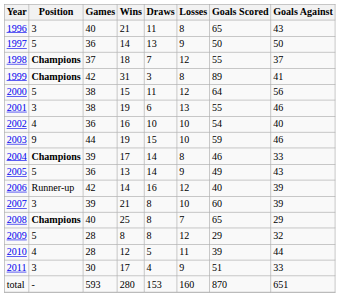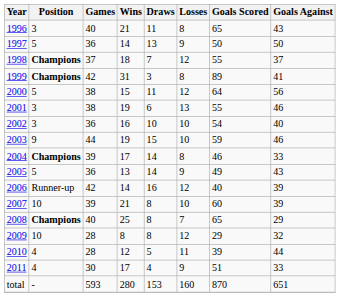 <table class = "wikitable sortable">
 <tr>
 <th>Year</th>
 <th>Position</th>
 <th>Games</th>
 <th>Wins</th>
 <th>Draws</th>
 <th>Losses</th>
 <th>Goals Scored</th>
 <th>Goals Against</th>
 </tr>
 <tr>
 <td><a href='#'>1996</a></td>
 <td>3</td>
 <td>40</td>
 <td>21</td>
 <td>11</td>
 <td>8</td>
 <td>65</td>
 <td>43</td>
 </tr>
 <tr>
 <td><a href='#'>1997</a></td>
 <td>5</td>
 <td>36</td>
 <td>14</td>
 <td>13</td>
 <td>9</td>
 <td>50</td>
 <td>50</td>
 </tr>
 <tr>
 <td><a href='#'>1998</a></td>
 <td><strong>Champions</strong></td>
 <td>37</td>
 <td>18</td>
 <td>7</td>
 <td>12</td>
 <td>55</td>
 <td>37</td>
 </tr>
 <tr>
 <td><a href='#'>1999</a></td>
 <td><strong>Champions</strong></td>
 <td>42</td>
 <td>31</td>
 <td>3</td>
 <td>8</td>
 <td>89</td>
 <td>41</td>
 </tr>
 <tr>
 <td><a href='#'>2000</a></td>
 <td>5</td>
 <td>38</td>
 <td>15</td>
 <td>11</td>
 <td>12</td>
 <td>64</td>
 <td>56</td>
 </tr>
 <tr>
 <td><a href='#'>2001</a></td>
 <td>3</td>
 <td>38</td>
 <td>19</td>
 <td>6</td>
 <td>13</td>
 <td>55</td>
 <td>46</td>
 </tr>
 <tr>
 <td><a href='#'>2002</a></td>
-<td>4</td>
+<td>3</td>
 <td>36</td>
 <td>16</td>
 <td>10</td>
 <td>10</td>
 <td>54</td>
 <td>40</td>
 </tr>
 <tr>
 <td><a href='#'>2003</a></td>
 <td>9</td>
 <td>44</td>
 <td>19</td>
 <td>15</td>
 <td>10</td>
 <td>59</td>
 <td>46</td>
 </tr>
 <tr>
 <td><a href='#'>2004</a></td>
 <td><strong>Champions</strong></td>
 <td>39</td>
 <td>17</td>
 <td>14</td>
 <td>8</td>
 <td>46</td>
 <td>33</td>
 </tr>
 <tr>
 <td><a href='#'>2005</a></td>
 <td>5</td>
 <td>36</td>
 <td>13</td>
 <td>14</td>
 <td>9</td>
 <td>49</td>
 <td>43</td>
 </tr>
 <tr>
 <td><a href='#'>2006</a></td>
 <td>Runner-up</td>
 <td>42</td>
 <td>14</td>
 <td>16</td>
 <td>12</td>
 <td>40</td>
 <td>39</td>
 </tr>
 <tr>
 <td><a href='#'>2007</a></td>
-<td>3</td>
+<td>10</td>
 <td>39</td>
 <td>21</td>
 <td>8</td>
 <td>10</td>
 <td>60</td>
 <td>39</td>
 </tr>
 <tr>
 <td><a href='#'>2008</a></td>
 <td><strong>Champions</strong></td>
 <td>40</td>
 <td>25</td>
 <td>8</td>
 <td>7</td>
 <td>65</td>
 <td>29</td>
 </tr>
 <tr>
 <td><a href='#'>2009</a></td>
-<td>5</td>
+<td>10</td>
 <td>28</td>
 <td>8</td>
 <td>8</td>
 <td>12</td>
 <td>29</td>
 <td>32</td>
 </tr>
 <tr>
 <td><a href='#'>2010</a></td>
 <td>4</td>
 <td>28</td>
 <td>12</td>
 <td>5</td>
 <td>11</td>
 <td>39</td>
 <td>44</td>
 </tr>
 <tr>
 <td><a href='#'>2011</a></td>
-<td>3</td>
+<td>4</td>
 <td>30</td>
 <td>17</td>
 <td>4</td>
 <td>9</td>
 <td>51</td>
 <td>33</td>
 </tr>
 <tr>
 <td>total</td>
 <td>-</td>
 <td>593</td>
 <td>280</td>
 <td>153</td>
 <td>160</td>
 <td>870</td>
 <td>651</td>
 </tr>
 <tr>
 </tr>
 </table>
